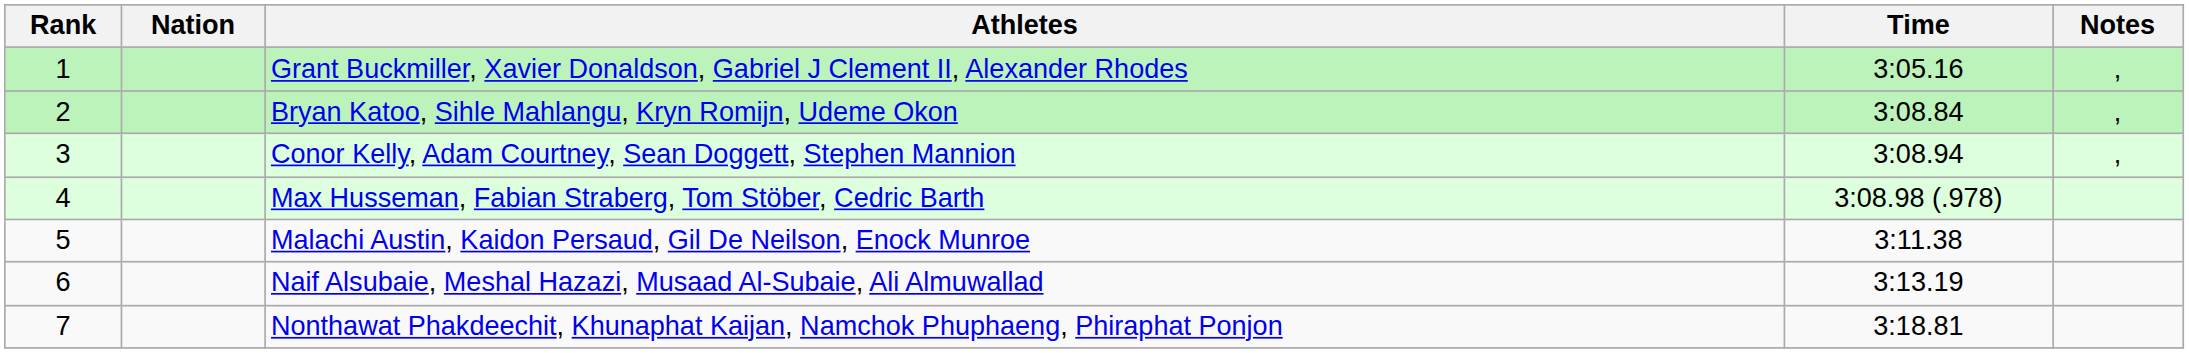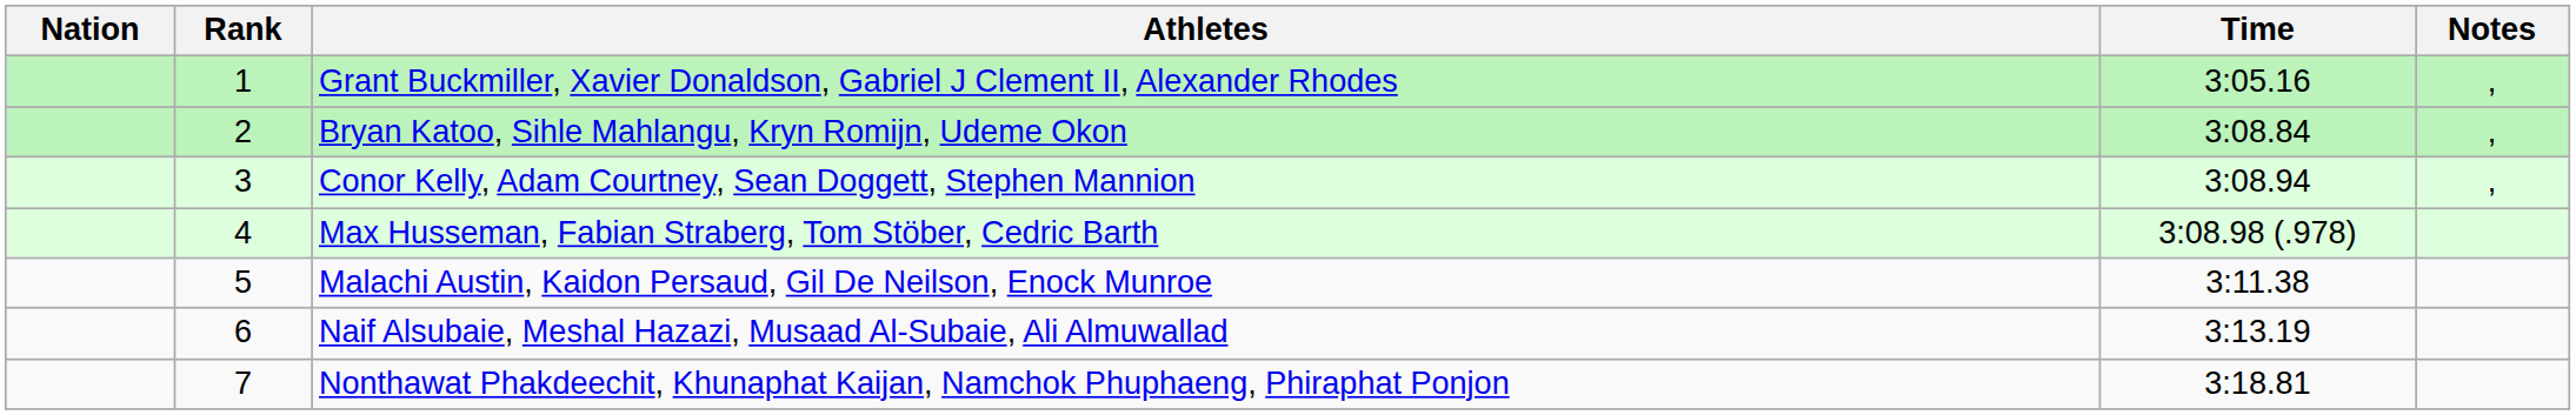 <table class="wikitable sortable" style="text-align:center;width: 65%;">
 <tr>
+<th scope="col">Nation</th>
 <th scope="col">Rank</th>
-<th scope="col">Nation</th>
 <th scope="col">Athletes</th>
 <th scope="col">Time</th>
 <th scope="col">Notes</th>
 </tr>
 <tr bgcolor=bbf3bb>
+<td align=left></td>
 <td>1</td>
-<td align=left></td>
 <td align=left><a href='#'>Grant Buckmiller</a>, <a href='#'>Xavier Donaldson</a>, <a href='#'>Gabriel J Clement II</a>, <a href='#'>Alexander Rhodes</a></td>
 <td>3:05.16</td>
 <td>, </td>
 </tr>
 <tr bgcolor=bbf3bb>
+<td align=left></td>
 <td>2</td>
-<td align=left></td>
 <td align=left><a href='#'>Bryan Katoo</a>, <a href='#'>Sihle Mahlangu</a>, <a href='#'>Kryn Romijn</a>, <a href='#'>Udeme Okon</a></td>
 <td>3:08.84</td>
 <td>, </td>
 </tr>
 <tr bgcolor=ddffdd>
+<td align=left></td>
 <td>3</td>
-<td align=left></td>
 <td align=left><a href='#'>Conor Kelly</a>, <a href='#'>Adam Courtney</a>, <a href='#'>Sean Doggett</a>, <a href='#'>Stephen Mannion</a></td>
 <td>3:08.94</td>
 <td>, </td>
 </tr>
 <tr bgcolor=ddffdd>
+<td align=left></td>
 <td>4</td>
-<td align=left></td>
 <td align=left><a href='#'>Max Husseman</a>, <a href='#'>Fabian Straberg</a>, <a href='#'>Tom Stöber</a>, <a href='#'>Cedric Barth</a></td>
 <td>3:08.98 (.978)</td>
 <td></td>
 </tr>
 <tr>
+<td align=left></td>
 <td>5</td>
-<td align=left></td>
 <td align=left><a href='#'>Malachi Austin</a>, <a href='#'>Kaidon Persaud</a>, <a href='#'>Gil De Neilson</a>, <a href='#'>Enock Munroe</a></td>
 <td>3:11.38</td>
 <td></td>
 </tr>
 <tr>
+<td align=left></td>
 <td>6</td>
-<td align=left></td>
 <td align=left><a href='#'>Naif Alsubaie</a>, <a href='#'>Meshal Hazazi</a>, <a href='#'>Musaad Al-Subaie</a>, <a href='#'>Ali Almuwallad</a></td>
 <td>3:13.19</td>
 <td></td>
 </tr>
 <tr>
+<td align=left></td>
 <td>7</td>
-<td align=left></td>
 <td align=left><a href='#'>Nonthawat Phakdeechit</a>, <a href='#'>Khunaphat Kaijan</a>, <a href='#'>Namchok Phuphaeng</a>, <a href='#'>Phiraphat Ponjon</a></td>
 <td>3:18.81</td>
 <td></td>
 </tr>
 </table>
